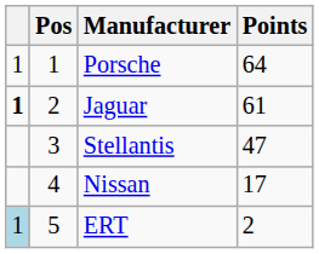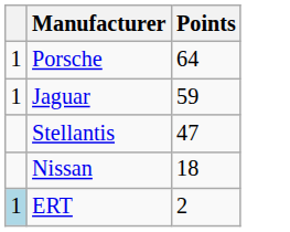 <table class="wikitable" style="font-size: 85%;">
 <tr>
 <th></th>
-<th>Pos</th>
 <th>Manufacturer</th>
 <th>Points</th>
 </tr>
 <tr>
 <td align="left"> 1</td>
-<td align="center">1</td>
 <td> <a href='#'>Porsche</a></td>
 <td align="left">64</td>
 </tr>
 <tr>
-<td align="left"><strong> 1</strong></td>
-<td align="center">2</td>
+<td align="left"> 1</td>
 <td> <a href='#'>Jaguar</a></td>
-<td align="left">61</td>
+<td align="left">59</td>
 </tr>
 <tr>
 <td align="left"></td>
-<td align="center">3</td>
 <td> <a href='#'>Stellantis</a></td>
 <td align="left">47</td>
 </tr>
 <tr>
 <td align="left"></td>
-<td align="center">4</td>
 <td> <a href='#'>Nissan</a></td>
-<td align="left">17</td>
+<td align="left">18</td>
 </tr>
 <tr>
 <td align="left" style="background: lightblue;"> 1</td>
-<td align="center">5</td>
 <td> <a href='#'>ERT</a></td>
 <td align="left">2</td>
 </tr>
 </table>
